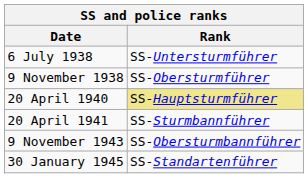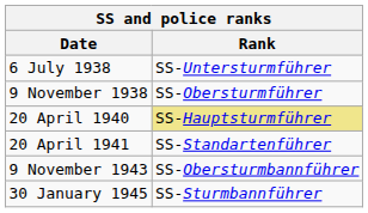 <table class="wikitable float-right">
 <tr>
 <th colspan="2">SS and police ranks</th>
 </tr>
 <tr>
 <th>Date</th>
 <th>Rank</th>
 </tr>
 <tr>
 <td>6 July 1938</td>
 <td>SS-<em><a href='#'>Untersturmführer</a></em></td>
 </tr>
 <tr>
 <td>9 November 1938</td>
 <td>SS-<em><a href='#'>Obersturmführer</a></em></td>
 </tr>
 <tr>
 <td>20 April 1940</td>
 <td style="background: khaki;">SS-<em><a href='#'>Hauptsturmführer</a></em></td>
 </tr>
 <tr>
 <td>20 April 1941</td>
-<td>SS-<em><a href='#'>Sturmbannführer</a></em></td>
+<td>SS-<em><a href='#'>Standartenführer</a></em></td>
 </tr>
 <tr>
 <td>9 November 1943</td>
 <td>SS-<em><a href='#'>Obersturmbannführer</a></em></td>
 </tr>
 <tr>
 <td>30 January 1945</td>
-<td>SS-<em><a href='#'>Standartenführer</a></em></td>
+<td>SS-<em><a href='#'>Sturmbannführer</a></em></td>
 </tr>
 </table>
